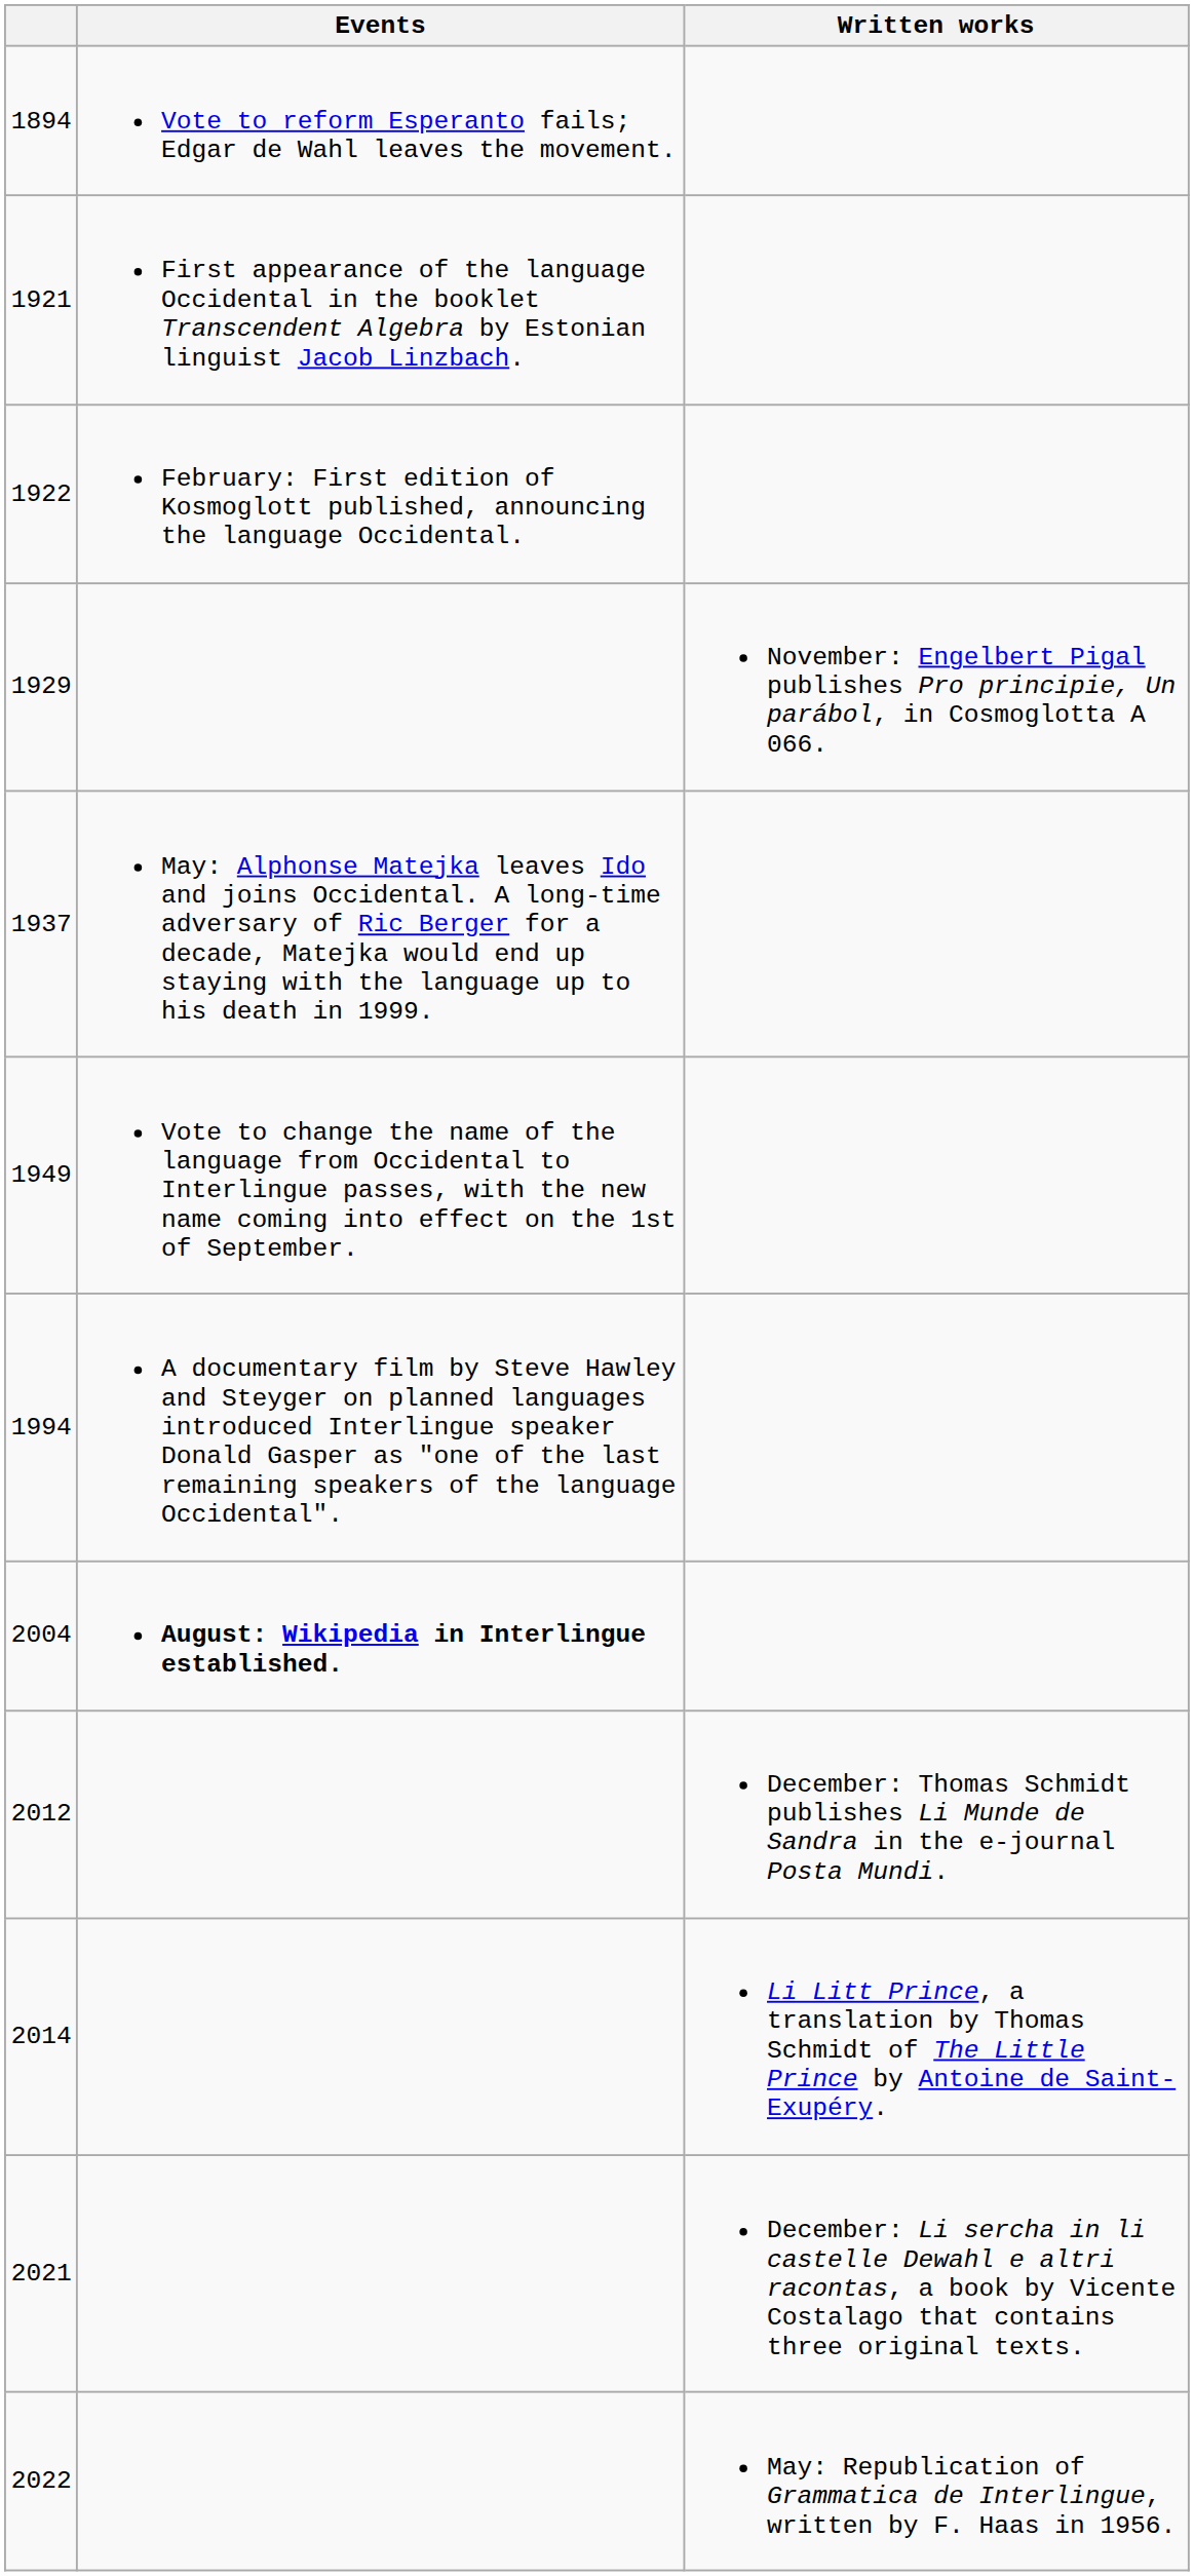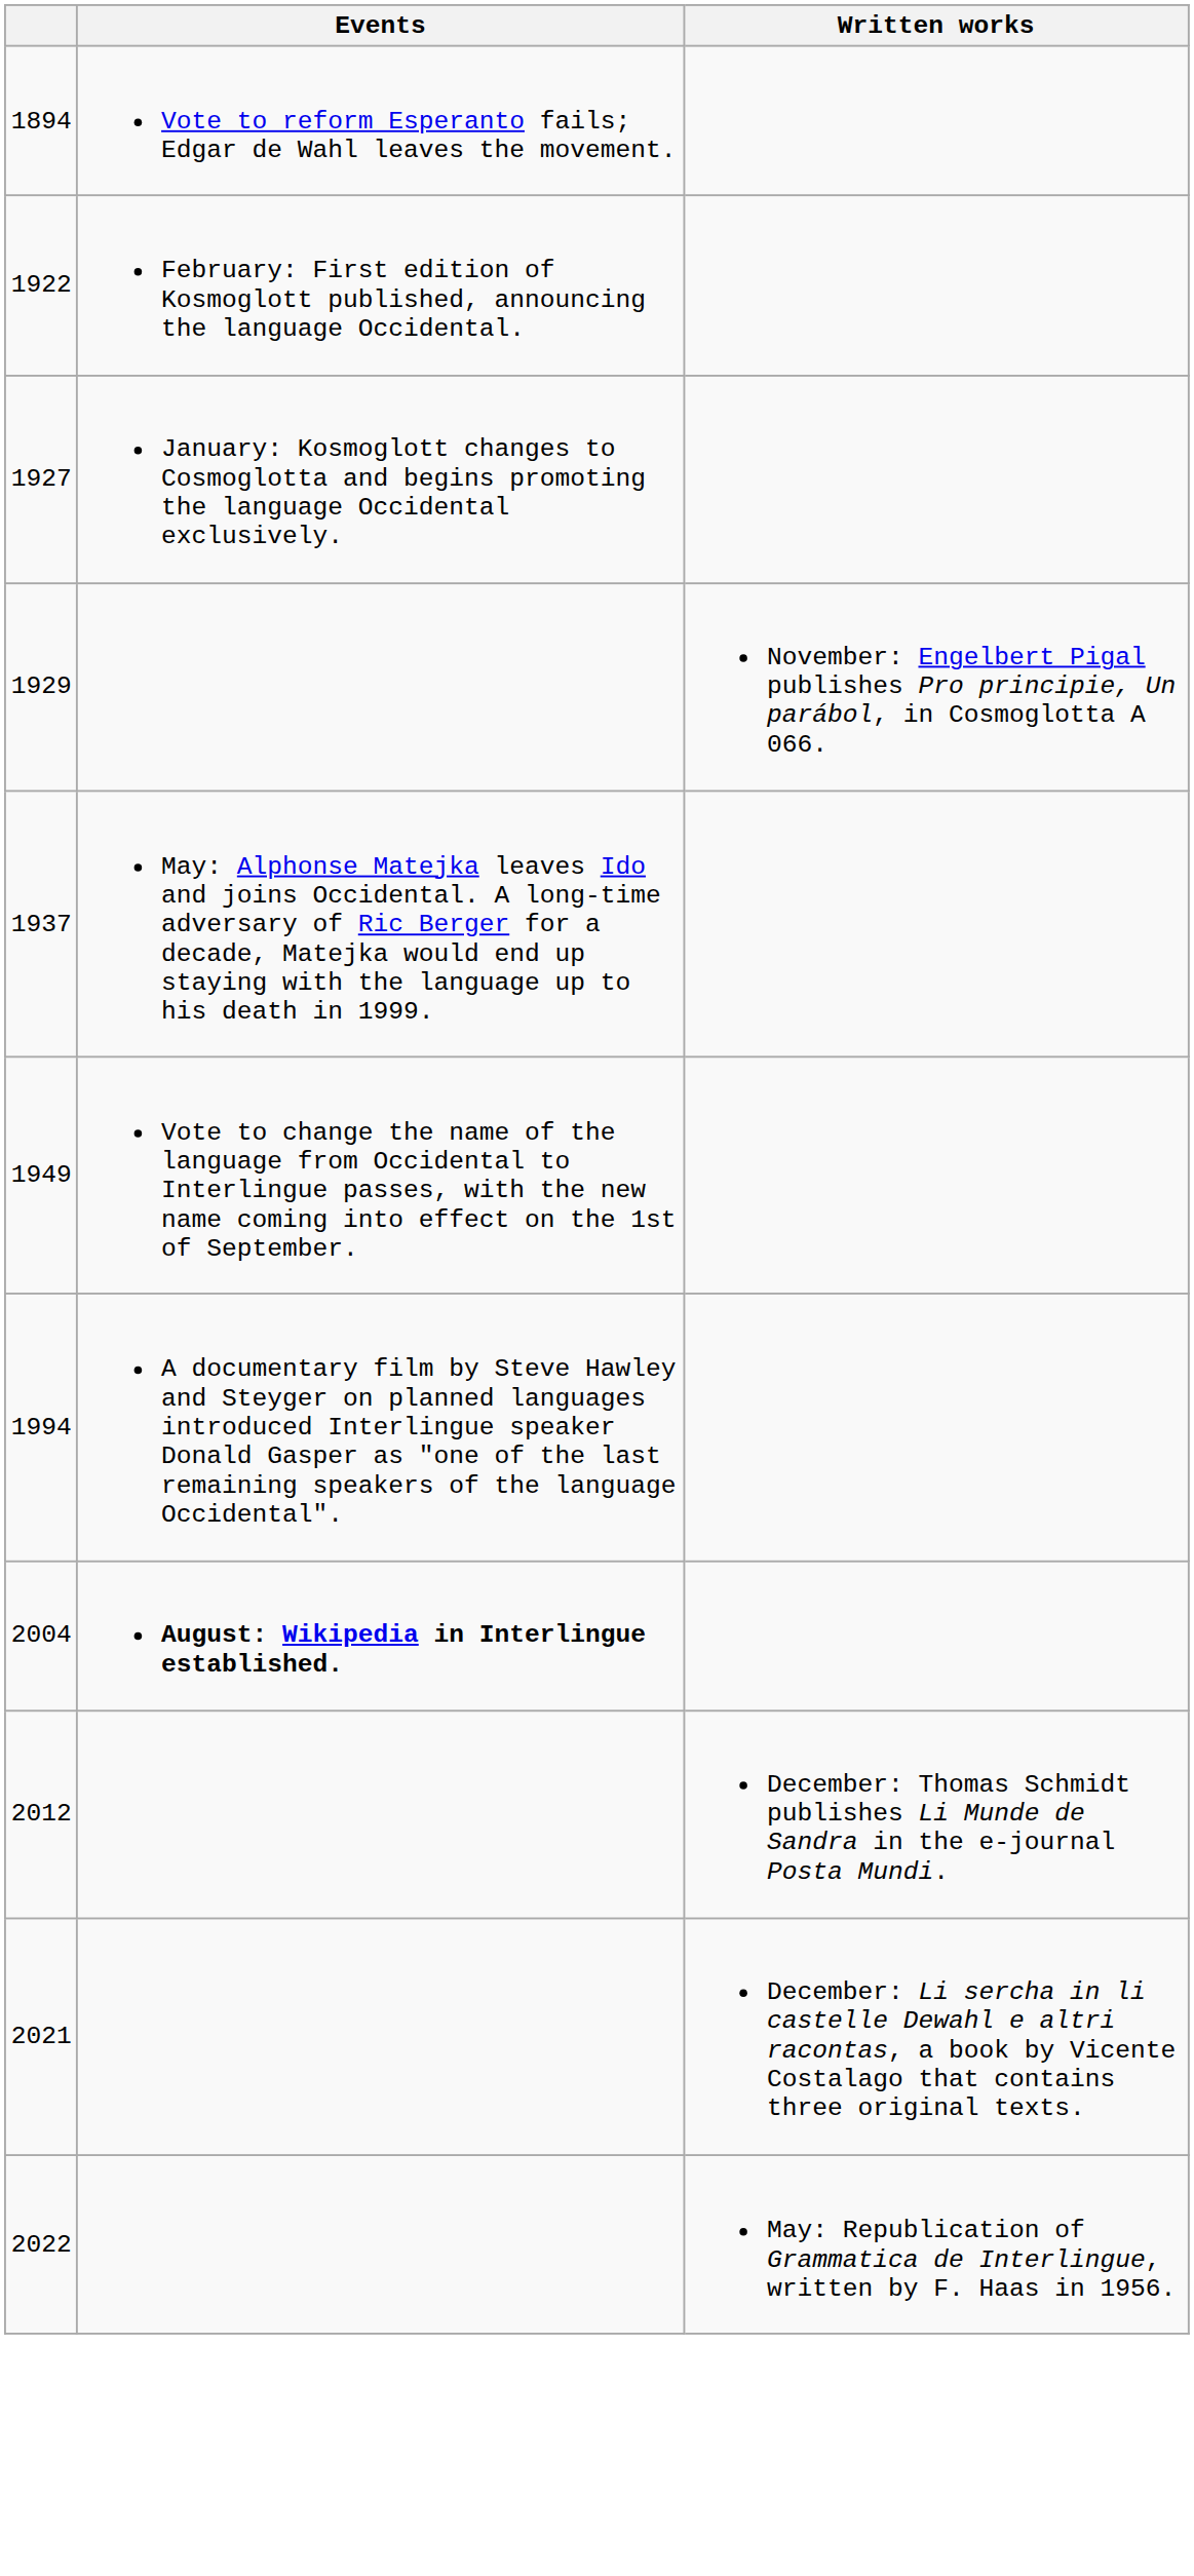 <table class="wikitable">
 <tr>
 <th></th>
 <th>Events</th>
 <th>Written works</th>
 </tr>
 <tr>
 <td>1894</td>
 <td><br><ul><li><a href='#'>Vote to reform Esperanto</a> fails; Edgar de Wahl leaves the movement.</li></ul></td>
 <td></td>
 </tr>
 <tr>
-<td>1921</td>
-<td><br><ul><li>First appearance of the language Occidental in the booklet <em>Transcendent Algebra</em> by Estonian linguist <a href='#'>Jacob Linzbach</a>.</li></ul></td>
+<td>1922</td>
+<td><br><ul><li>February: First edition of Kosmoglott published, announcing the language Occidental.</li></ul></td>
 <td></td>
 </tr>
 <tr>
-<td>1922</td>
-<td><br><ul><li>February: First edition of Kosmoglott published, announcing the language Occidental.</li></ul></td>
+<td>1927</td>
+<td><br><ul><li>January: Kosmoglott changes to Cosmoglotta and begins promoting the language Occidental exclusively.</li></ul></td>
 <td></td>
 </tr>
 <tr>
 <td>1929</td>
 <td></td>
 <td><br><ul><li>November: <a href='#'>Engelbert Pigal</a> publishes <em>Pro principie, Un parábol</em>, in Cosmoglotta A 066.</li></ul></td>
 </tr>
 <tr>
 <td>1937</td>
 <td><br><ul><li>May: <a href='#'>Alphonse Matejka</a> leaves <a href='#'>Ido</a> and joins Occidental. A long-time adversary of <a href='#'>Ric Berger</a> for a decade, Matejka would end up staying with the language up to his death in 1999.</li></ul></td>
 <td></td>
 </tr>
 <tr>
 <td>1949</td>
 <td><br><ul><li>Vote to change the name of the language from Occidental to Interlingue passes, with the new name coming into effect on the 1st of September.</li></ul></td>
 <td></td>
 </tr>
 <tr>
 <td>1994</td>
 <td><br><ul><li>A documentary film by Steve Hawley and Steyger on planned languages introduced Interlingue speaker Donald Gasper as "one of the last remaining speakers of the language Occidental".</li></ul></td>
 <td></td>
 </tr>
 <tr>
 <td>2004</td>
 <td><strong><br><ul><li>August: <a href='#'>Wikipedia</a> in Interlingue established.</li></ul></strong></td>
 <td></td>
 </tr>
 <tr>
 <td>2012</td>
 <td></td>
 <td><br><ul><li>December: Thomas Schmidt publishes <em>Li Munde de Sandra</em> in the e-journal <em>Posta Mundi</em>.</li></ul></td>
 </tr>
 <tr>
-<td>2014</td>
-<td></td>
-<td><br><ul><li><em><a href='#'>Li Litt Prince</a></em>, a translation by Thomas Schmidt of <em><a href='#'>The Little Prince</a></em> by <a href='#'>Antoine de Saint-Exupéry</a>.</li></ul></td>
-</tr>
-<tr>
 <td>2021</td>
 <td></td>
 <td><br><ul><li>December: <em>Li sercha in li castelle Dewahl e altri racontas</em>, a book by Vicente Costalago that contains three original texts.</li></ul></td>
 </tr>
 <tr>
 <td>2022</td>
 <td></td>
 <td><br><ul><li>May: Republication of <em>Grammatica de Interlingue</em>, written by F. Haas in 1956.</li></ul></td>
 </tr>
 </table>
